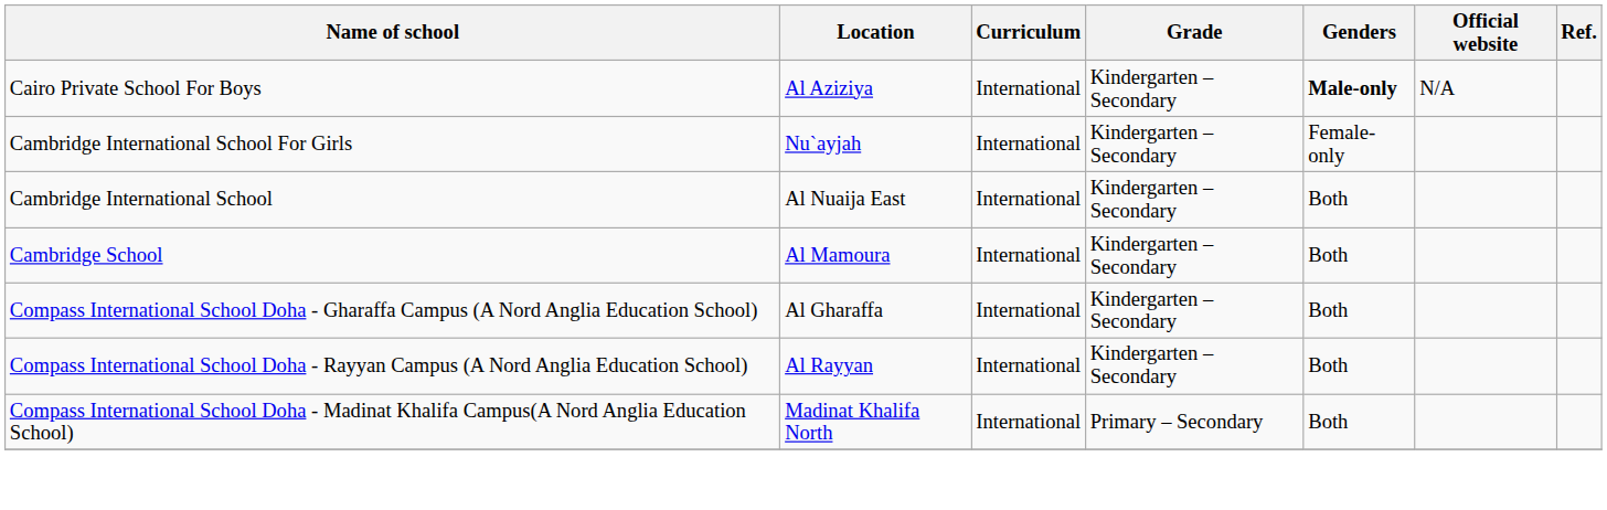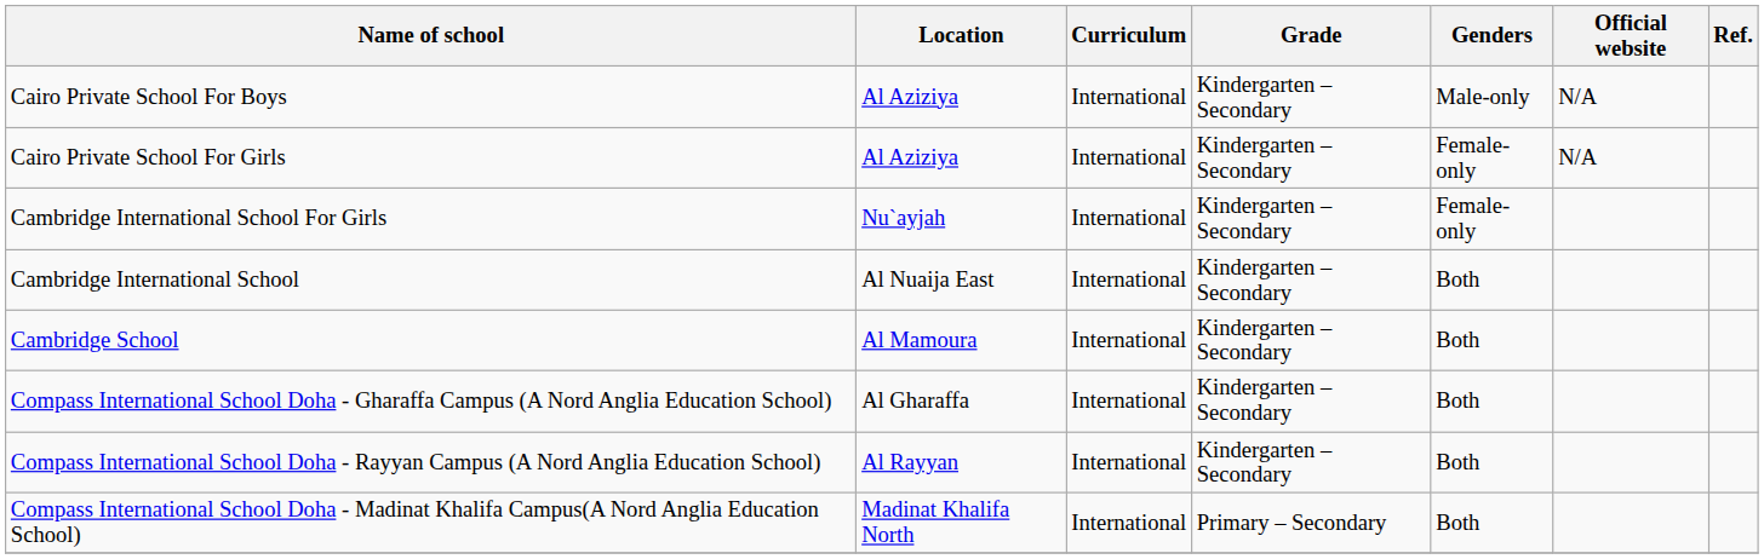 <table class="wikitable">
 <tr>
 <th>Name of school</th>
 <th>Location</th>
 <th>Curriculum</th>
 <th>Grade</th>
 <th>Genders</th>
 <th>Official website</th>
 <th>Ref.</th>
 </tr>
 <tr>
 <td>Cairo Private School For Boys</td>
 <td><a href='#'>Al Aziziya</a></td>
 <td>International</td>
 <td>Kindergarten – Secondary</td>
-<td><strong>Male-only</strong></td>
+<td>Male-only</td>
+<td>N/A</td>
+<td></td>
+</tr>
+<tr>
+<td>Cairo Private School For Girls</td>
+<td><a href='#'>Al Aziziya</a></td>
+<td>International</td>
+<td>Kindergarten – Secondary</td>
+<td>Female-only</td>
 <td>N/A</td>
 <td></td>
 </tr>
 <tr>
 <td>Cambridge International School For Girls</td>
 <td><a href='#'>Nu`ayjah</a></td>
 <td>International</td>
 <td>Kindergarten – Secondary</td>
 <td>Female-only</td>
 <td></td>
 <td></td>
 </tr>
 <tr>
 <td>Cambridge International School</td>
 <td>Al Nuaija East</td>
 <td>International</td>
 <td>Kindergarten – Secondary</td>
 <td>Both</td>
 <td></td>
 <td></td>
 </tr>
 <tr>
 <td><a href='#'>Cambridge School</a></td>
 <td><a href='#'>Al Mamoura</a></td>
 <td>International</td>
 <td>Kindergarten – Secondary</td>
 <td>Both</td>
 <td></td>
 <td></td>
 </tr>
 <tr>
 <td><a href='#'>Compass International School Doha</a> - Gharaffa Campus (A Nord Anglia Education School)</td>
 <td>Al Gharaffa</td>
 <td>International</td>
 <td>Kindergarten – Secondary</td>
 <td>Both</td>
 <td></td>
 <td></td>
 </tr>
 <tr>
 <td><a href='#'>Compass International School Doha</a> - Rayyan Campus (A Nord Anglia Education School)</td>
 <td><a href='#'>Al Rayyan</a></td>
 <td>International</td>
 <td>Kindergarten – Secondary</td>
 <td>Both</td>
 <td></td>
 <td></td>
 </tr>
 <tr>
 <td><a href='#'>Compass International School Doha</a> - Madinat Khalifa Campus(A Nord Anglia Education School)</td>
 <td><a href='#'>Madinat Khalifa North</a></td>
 <td>International</td>
 <td>Primary – Secondary</td>
 <td>Both</td>
 <td></td>
 <td></td>
 </tr>
 <tr>
 </tr>
 </table>
